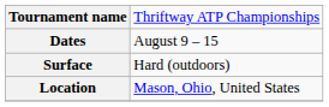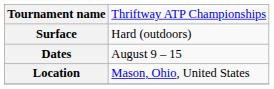 <table class="wikitable">
 <tr>
 <th>Tournament name</th>
 <td><a href='#'>Thriftway ATP Championships</a></td>
 </tr>
 <tr>
+<th>Surface</th>
+<td>Hard (outdoors)</td>
+</tr>
+<tr>
 <th>Dates</th>
 <td>August 9 – 15</td>
-</tr>
-<tr>
-<th>Surface</th>
-<td>Hard (outdoors)</td>
 </tr>
 <tr>
 <th>Location</th>
 <td><a href='#'>Mason, Ohio</a>, United States</td>
 </tr>
 <tr>
 </tr>
 </table>
